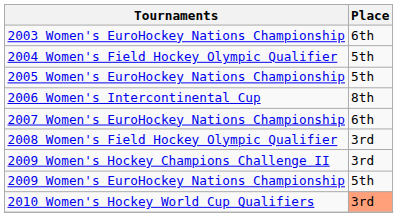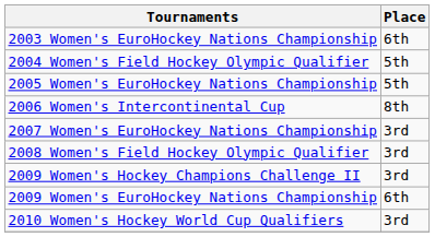 <table class="wikitable collapsible">
 <tr>
 <th>Tournaments</th>
 <th>Place</th>
 </tr>
 <tr>
 <td><a href='#'>2003 Women's EuroHockey Nations Championship</a></td>
 <td>6th</td>
 </tr>
 <tr>
 <td><a href='#'>2004 Women's Field Hockey Olympic Qualifier</a></td>
 <td>5th</td>
 </tr>
 <tr>
 <td><a href='#'>2005 Women's EuroHockey Nations Championship</a></td>
 <td>5th</td>
 </tr>
 <tr>
 <td><a href='#'>2006 Women's Intercontinental Cup</a></td>
 <td>8th</td>
 </tr>
 <tr>
 <td><a href='#'>2007 Women's EuroHockey Nations Championship</a></td>
-<td>6th</td>
+<td>3rd</td>
 </tr>
 <tr>
 <td><a href='#'>2008 Women's Field Hockey Olympic Qualifier</a></td>
 <td>3rd</td>
 </tr>
 <tr>
 <td><a href='#'>2009 Women's Hockey Champions Challenge II</a></td>
 <td>3rd</td>
 </tr>
 <tr>
 <td><a href='#'>2009 Women's EuroHockey Nations Championship</a></td>
-<td>5th</td>
+<td>6th</td>
 </tr>
 <tr>
 <td><a href='#'>2010 Women's Hockey World Cup Qualifiers</a></td>
-<td style="background: lightsalmon;">3rd</td>
+<td>3rd</td>
 </tr>
 <tr>
 </tr>
 </table>
